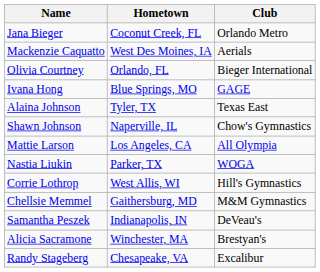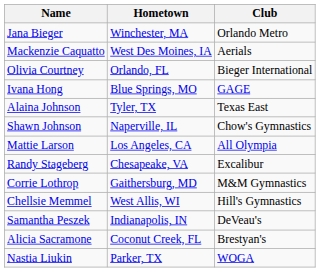 <table class="wikitable">
 <tr>
 <th>Name</th>
 <th>Hometown</th>
 <th>Club</th>
 </tr>
 <tr>
 <td><a href='#'>Jana Bieger</a></td>
-<td><a href='#'>Coconut Creek, FL</a></td>
+<td><a href='#'>Winchester, MA</a></td>
 <td>Orlando Metro</td>
 </tr>
 <tr>
 <td><a href='#'>Mackenzie Caquatto</a></td>
 <td><a href='#'>West Des Moines, IA</a></td>
 <td>Aerials</td>
 </tr>
 <tr>
 <td><a href='#'>Olivia Courtney</a></td>
 <td><a href='#'>Orlando, FL</a></td>
 <td>Bieger International</td>
 </tr>
 <tr>
 <td><a href='#'>Ivana Hong</a></td>
 <td><a href='#'>Blue Springs, MO</a></td>
 <td><a href='#'>GAGE</a></td>
 </tr>
 <tr>
 <td><a href='#'>Alaina Johnson</a></td>
 <td><a href='#'>Tyler, TX</a></td>
 <td>Texas East</td>
 </tr>
 <tr>
 <td><a href='#'>Shawn Johnson</a></td>
 <td><a href='#'>Naperville, IL</a></td>
 <td>Chow's Gymnastics</td>
 </tr>
 <tr>
 <td><a href='#'>Mattie Larson</a></td>
 <td><a href='#'>Los Angeles, CA</a></td>
 <td><a href='#'>All Olympia</a></td>
 </tr>
 <tr>
-<td><a href='#'>Nastia Liukin</a></td>
-<td><a href='#'>Parker, TX</a></td>
-<td><a href='#'>WOGA</a></td>
+<td><a href='#'>Randy Stageberg</a></td>
+<td><a href='#'>Chesapeake, VA</a></td>
+<td>Excalibur</td>
 </tr>
 <tr>
 <td><a href='#'>Corrie Lothrop</a></td>
-<td><a href='#'>West Allis, WI</a></td>
-<td>Hill's Gymnastics</td>
+<td><a href='#'>Gaithersburg, MD</a></td>
+<td>M&M Gymnastics</td>
 </tr>
 <tr>
 <td><a href='#'>Chellsie Memmel</a></td>
-<td><a href='#'>Gaithersburg, MD</a></td>
-<td>M&M Gymnastics</td>
+<td><a href='#'>West Allis, WI</a></td>
+<td>Hill's Gymnastics</td>
 </tr>
 <tr>
 <td><a href='#'>Samantha Peszek</a></td>
 <td><a href='#'>Indianapolis, IN</a></td>
 <td>DeVeau's</td>
 </tr>
 <tr>
 <td><a href='#'>Alicia Sacramone</a></td>
-<td><a href='#'>Winchester, MA</a></td>
+<td><a href='#'>Coconut Creek, FL</a></td>
 <td>Brestyan's</td>
 </tr>
 <tr>
-<td><a href='#'>Randy Stageberg</a></td>
-<td><a href='#'>Chesapeake, VA</a></td>
-<td>Excalibur</td>
+<td><a href='#'>Nastia Liukin</a></td>
+<td><a href='#'>Parker, TX</a></td>
+<td><a href='#'>WOGA</a></td>
 </tr>
 </table>
